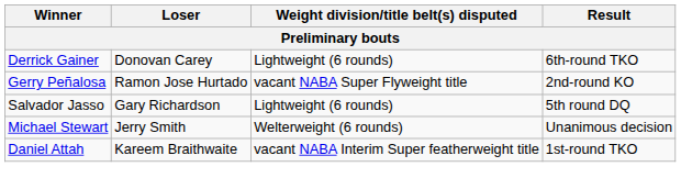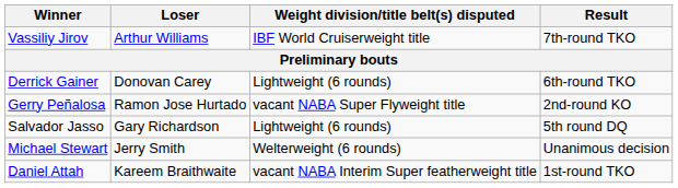 <table class=wikitable>
 <tr>
 <th>Winner</th>
 <th>Loser</th>
 <th>Weight division/title belt(s) disputed</th>
 <th>Result</th>
+</tr>
+<tr>
+<td> <a href='#'>Vassiliy Jirov</a></td>
+<td> <a href='#'>Arthur Williams</a></td>
+<td><a href='#'>IBF</a> World Cruiserweight title</td>
+<td>7th-round TKO</td>
 </tr>
 <tr>
 <th colspan=4>Preliminary bouts</th>
 </tr>
 <tr>
 <td> <a href='#'>Derrick Gainer</a></td>
 <td> Donovan Carey</td>
 <td>Lightweight (6 rounds)</td>
 <td>6th-round TKO</td>
 </tr>
 <tr>
 <td> <a href='#'>Gerry Peñalosa</a></td>
 <td> Ramon Jose Hurtado</td>
 <td>vacant <a href='#'>NABA</a> Super Flyweight title</td>
 <td>2nd-round KO</td>
 </tr>
 <tr>
 <td> Salvador Jasso</td>
 <td> Gary Richardson</td>
 <td>Lightweight (6 rounds)</td>
 <td>5th round DQ</td>
 </tr>
 <tr>
 <td> <a href='#'>Michael Stewart</a></td>
 <td> Jerry Smith</td>
 <td>Welterweight (6 rounds)</td>
 <td>Unanimous decision</td>
 </tr>
 <tr>
 <td> <a href='#'>Daniel Attah</a></td>
 <td> Kareem Braithwaite</td>
 <td>vacant <a href='#'>NABA</a> Interim Super featherweight title</td>
 <td>1st-round TKO</td>
 </tr>
 </table>
